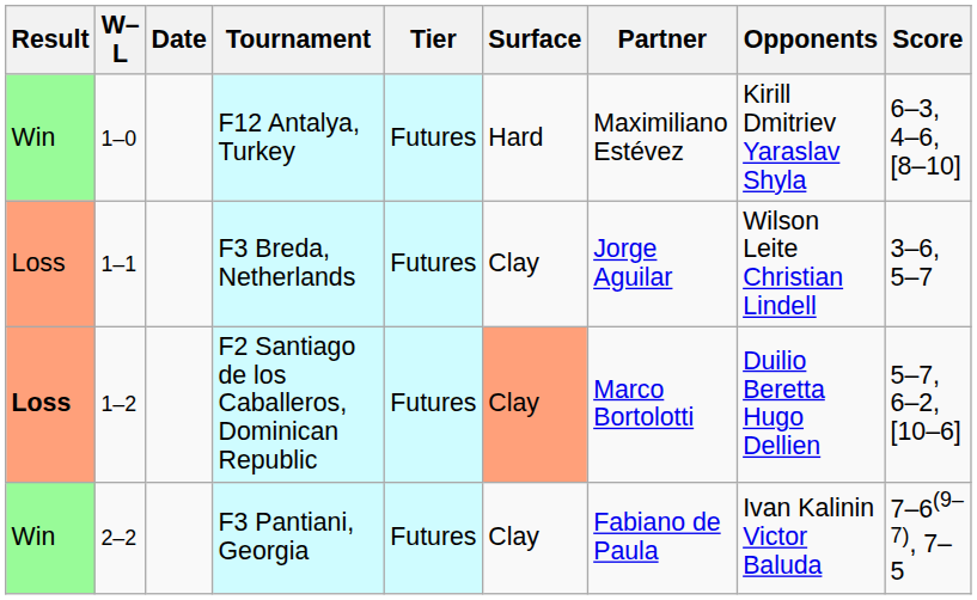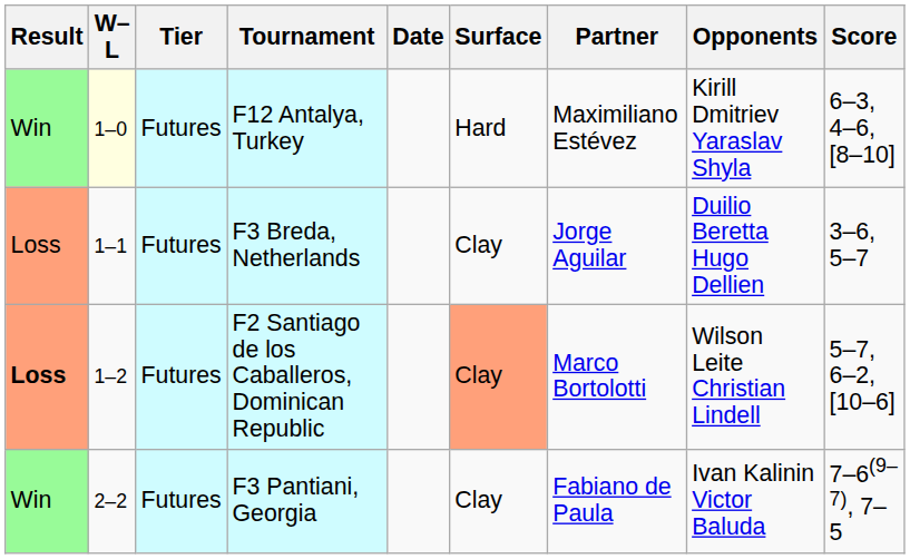 <table class="sortable wikitable">
 <tr>
 <th>Result</th>
 <th class="unsortable">W–L</th>
+<th>Tier</th>
+<th>Tournament</th>
 <th>Date</th>
-<th>Tournament</th>
-<th>Tier</th>
 <th>Surface</th>
 <th>Partner</th>
 <th>Opponents</th>
 <th class="unsortable">Score</th>
 </tr>
 <tr>
 <td bgcolor=98fb98>Win</td>
-<td><small>1–0</small></td>
+<td style="background: lightyellow;"><small>1–0</small></td>
+<td style="background:#cffcff;">Futures</td>
+<td style="background:#cffcff;">F12 Antalya, Turkey</td>
 <td></td>
-<td style="background:#cffcff;">F12 Antalya, Turkey</td>
-<td style="background:#cffcff;">Futures</td>
 <td>Hard</td>
 <td> Maximiliano Estévez</td>
 <td> Kirill Dmitriev<br> <a href='#'>Yaraslav Shyla</a></td>
 <td>6–3, 4–6, [8–10]</td>
 </tr>
 <tr>
 <td bgcolor=ffa07a>Loss</td>
 <td><small>1–1</small></td>
+<td style="background:#cffcff;">Futures</td>
+<td style="background:#cffcff;">F3 Breda, Netherlands</td>
 <td></td>
-<td style="background:#cffcff;">F3 Breda, Netherlands</td>
-<td style="background:#cffcff;">Futures</td>
 <td>Clay</td>
 <td> <a href='#'>Jorge Aguilar</a></td>
-<td> Wilson Leite<br> <a href='#'>Christian Lindell</a></td>
+<td> <a href='#'>Duilio Beretta</a><br> <a href='#'>Hugo Dellien</a></td>
 <td>3–6, 5–7</td>
 </tr>
 <tr>
 <td bgcolor=ffa07a><strong>Loss</strong></td>
 <td><small>1–2</small></td>
+<td style="background:#cffcff;">Futures</td>
+<td style="background:#cffcff;">F2 Santiago de los Caballeros, Dominican Republic</td>
 <td></td>
-<td style="background:#cffcff;">F2 Santiago de los Caballeros, Dominican Republic</td>
-<td style="background:#cffcff;">Futures</td>
 <td style="background: lightsalmon;">Clay</td>
 <td> <a href='#'>Marco Bortolotti</a></td>
-<td> <a href='#'>Duilio Beretta</a><br> <a href='#'>Hugo Dellien</a></td>
+<td> Wilson Leite<br> <a href='#'>Christian Lindell</a></td>
 <td>5–7, 6–2, [10–6]</td>
 </tr>
 <tr>
 <td bgcolor=98FB98>Win</td>
 <td><small>2–2</small></td>
+<td style="background:#cffcff;">Futures</td>
+<td style="background:#cffcff;">F3 Pantiani, Georgia</td>
 <td></td>
-<td style="background:#cffcff;">F3 Pantiani, Georgia</td>
-<td style="background:#cffcff;">Futures</td>
 <td>Clay</td>
 <td> <a href='#'>Fabiano de Paula</a></td>
 <td> Ivan Kalinin<br> <a href='#'>Victor Baluda</a></td>
 <td>7–6<sup>(9–7)</sup>, 7–5</td>
 </tr>
 </table>
